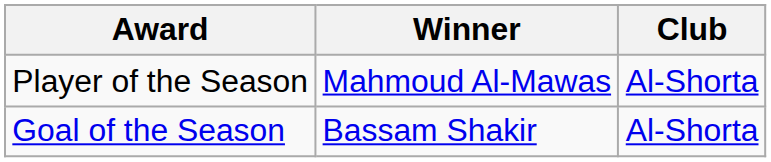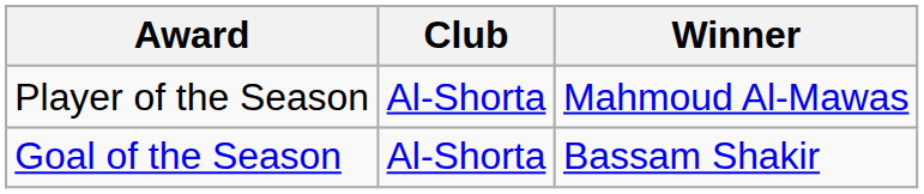 <table class="wikitable">
 <tr>
 <th>Award</th>
+<th>Club</th>
 <th>Winner</th>
-<th>Club</th>
 </tr>
 <tr>
 <td>Player of the Season</td>
+<td><a href='#'>Al-Shorta</a></td>
 <td> <a href='#'>Mahmoud Al-Mawas</a></td>
-<td><a href='#'>Al-Shorta</a></td>
 </tr>
 <tr>
 <td><a href='#'>Goal of the Season</a></td>
+<td><a href='#'>Al-Shorta</a></td>
 <td> <a href='#'>Bassam Shakir</a></td>
-<td><a href='#'>Al-Shorta</a></td>
 </tr>
 </table>
